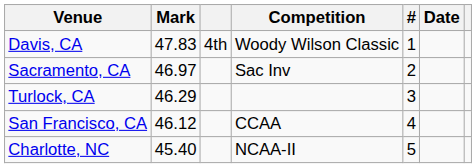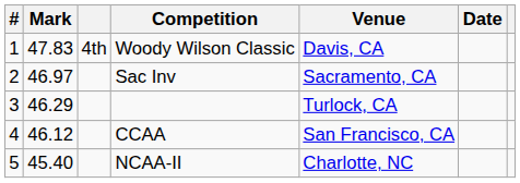 <table class="wikitable sortable">
 <tr>
-<th>Venue</th>
+<th>#</th>
 <th>Mark</th>
 <th class=unsortable></th>
 <th>Competition</th>
-<th>#</th>
+<th>Venue</th>
 <th>Date</th>
 <th class=unsortable></th>
 </tr>
 <tr>
-<td><a href='#'>Davis, CA</a></td>
+<td align=center>1</td>
 <td>47.83</td>
 <td>4th </td>
 <td>Woody Wilson Classic</td>
-<td align=center>1</td>
+<td><a href='#'>Davis, CA</a></td>
 <td align=right></td>
 <td></td>
 </tr>
 <tr>
-<td><a href='#'>Sacramento, CA</a></td>
+<td align=center>2</td>
 <td>46.97</td>
 <td></td>
 <td>Sac Inv</td>
-<td align=center>2</td>
+<td><a href='#'>Sacramento, CA</a></td>
 <td align=right></td>
 <td></td>
 </tr>
 <tr>
-<td><a href='#'>Turlock, CA</a></td>
+<td align=center>3</td>
 <td>46.29</td>
 <td></td>
 <td></td>
-<td align=center>3</td>
+<td><a href='#'>Turlock, CA</a></td>
 <td align=right></td>
 <td></td>
 </tr>
 <tr>
-<td><a href='#'>San Francisco, CA</a></td>
+<td align=center>4</td>
 <td>46.12</td>
 <td> </td>
 <td>CCAA</td>
-<td align=center>4</td>
+<td><a href='#'>San Francisco, CA</a></td>
 <td align=right></td>
 <td></td>
 </tr>
 <tr>
-<td><a href='#'>Charlotte, NC</a></td>
+<td align=center>5</td>
 <td>45.40</td>
 <td></td>
 <td>NCAA-II</td>
-<td align=center>5</td>
+<td><a href='#'>Charlotte, NC</a></td>
 <td align=right></td>
 <td></td>
 </tr>
 </table>
